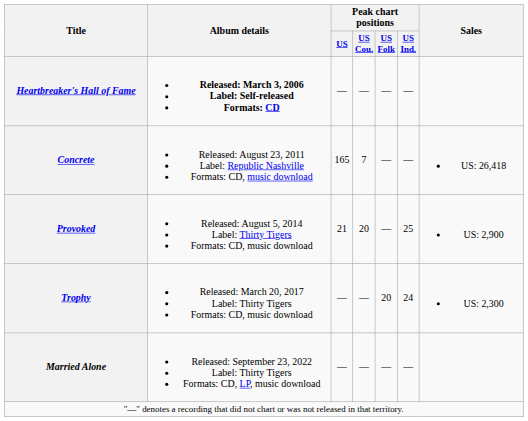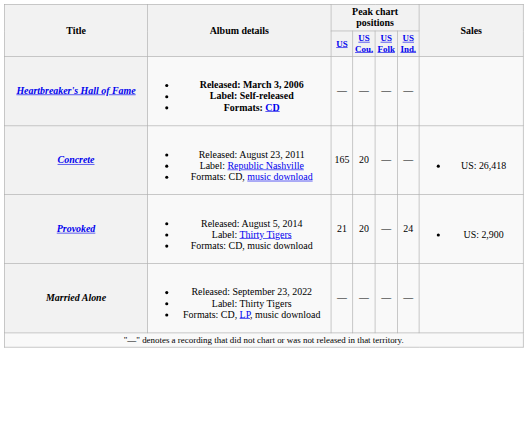 <table class="wikitable plainrowheaders" style="text-align:center;">
 <tr>
 <th scope="col" rowspan="2" style="width:14em;">Title</th>
 <th scope="col" rowspan="2" style="width:18em;">Album details</th>
 <th scope="col" colspan="4">Peak chart positions</th>
 <th scope="col" rowspan="2" style="width:10em;">Sales</th>
 </tr>
 <tr>
 <th scope="col" style="width:2em;font-size:90%;"><a href='#'>US</a><br></th>
 <th scope="col" style="width:2em;font-size:90%;"><a href='#'>US<br>Cou.</a><br></th>
 <th scope="col" style="width:2em;font-size:90%;"><a href='#'>US<br>Folk</a><br></th>
 <th scope="col" style="width:2em;font-size:90%;"><a href='#'>US<br>Ind.</a><br></th>
 </tr>
 <tr>
 <th scope="row"><em><a href='#'>Heartbreaker's Hall of Fame</a></em></th>
 <td><strong><br><ul><li>Released: March 3, 2006</li><li>Label: Self-released</li><li>Formats: <a href='#'>CD</a></li></ul></strong></td>
 <td>—</td>
 <td>—</td>
 <td>—</td>
 <td>—</td>
 <td></td>
 </tr>
 <tr>
 <th scope="row"><em><a href='#'>Concrete</a></em></th>
 <td><br><ul><li>Released: August 23, 2011</li><li>Label: <a href='#'>Republic Nashville</a></li><li>Formats: CD, <a href='#'>music download</a></li></ul></td>
 <td>165</td>
-<td>7</td>
+<td>20</td>
 <td>—</td>
 <td>—</td>
 <td><br><ul><li>US: 26,418</li></ul></td>
 </tr>
 <tr>
 <th scope="row"><em><a href='#'>Provoked</a></em></th>
 <td><br><ul><li>Released: August 5, 2014</li><li>Label: <a href='#'>Thirty Tigers</a></li><li>Formats: CD, music download</li></ul></td>
 <td>21</td>
 <td>20</td>
 <td>—</td>
-<td>25</td>
+<td>24</td>
 <td><br><ul><li>US: 2,900</li></ul></td>
-</tr>
-<tr>
-<th scope="row"><em><a href='#'>Trophy</a></em></th>
-<td><br><ul><li>Released: March 20, 2017</li><li>Label: Thirty Tigers</li><li>Formats: CD, music download</li></ul></td>
-<td>—</td>
-<td>—</td>
-<td>20</td>
-<td>24</td>
-<td><br><ul><li>US: 2,300</li></ul></td>
 </tr>
 <tr>
 <th scope="row"><em>Married Alone</em></th>
 <td><br><ul><li>Released: September 23, 2022</li><li>Label: Thirty Tigers</li><li>Formats: CD, <a href='#'>LP</a>, music download</li></ul></td>
 <td>—</td>
 <td>—</td>
 <td>—</td>
 <td>—</td>
 <td></td>
 </tr>
 <tr>
 <td colspan="7" style="font-size:90%">"—" denotes a recording that did not chart or was not released in that territory.</td>
 </tr>
 </table>
